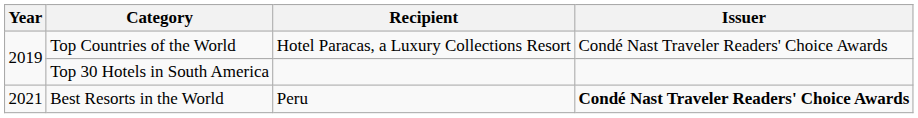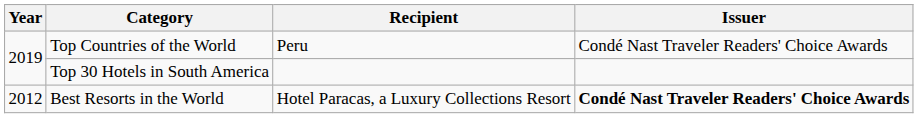 <table class="wikitable">
 <tr>
 <th>Year</th>
 <th>Category</th>
 <th>Recipient</th>
 <th>Issuer</th>
 </tr>
 <tr>
 <td rowspan="2">2019</td>
 <td>Top Countries of the World</td>
-<td>Hotel Paracas, a Luxury Collections Resort</td>
+<td>Peru</td>
 <td>Condé Nast Traveler Readers' Choice Awards</td>
 </tr>
 <tr>
 <td>Top 30 Hotels in South America</td>
 <td></td>
 <td></td>
 </tr>
 <tr>
-<td>2021</td>
+<td>2012</td>
 <td>Best Resorts in the World</td>
-<td>Peru</td>
+<td>Hotel Paracas, a Luxury Collections Resort</td>
 <td><strong>Condé Nast Traveler Readers' Choice Awards</strong></td>
 </tr>
 </table>
